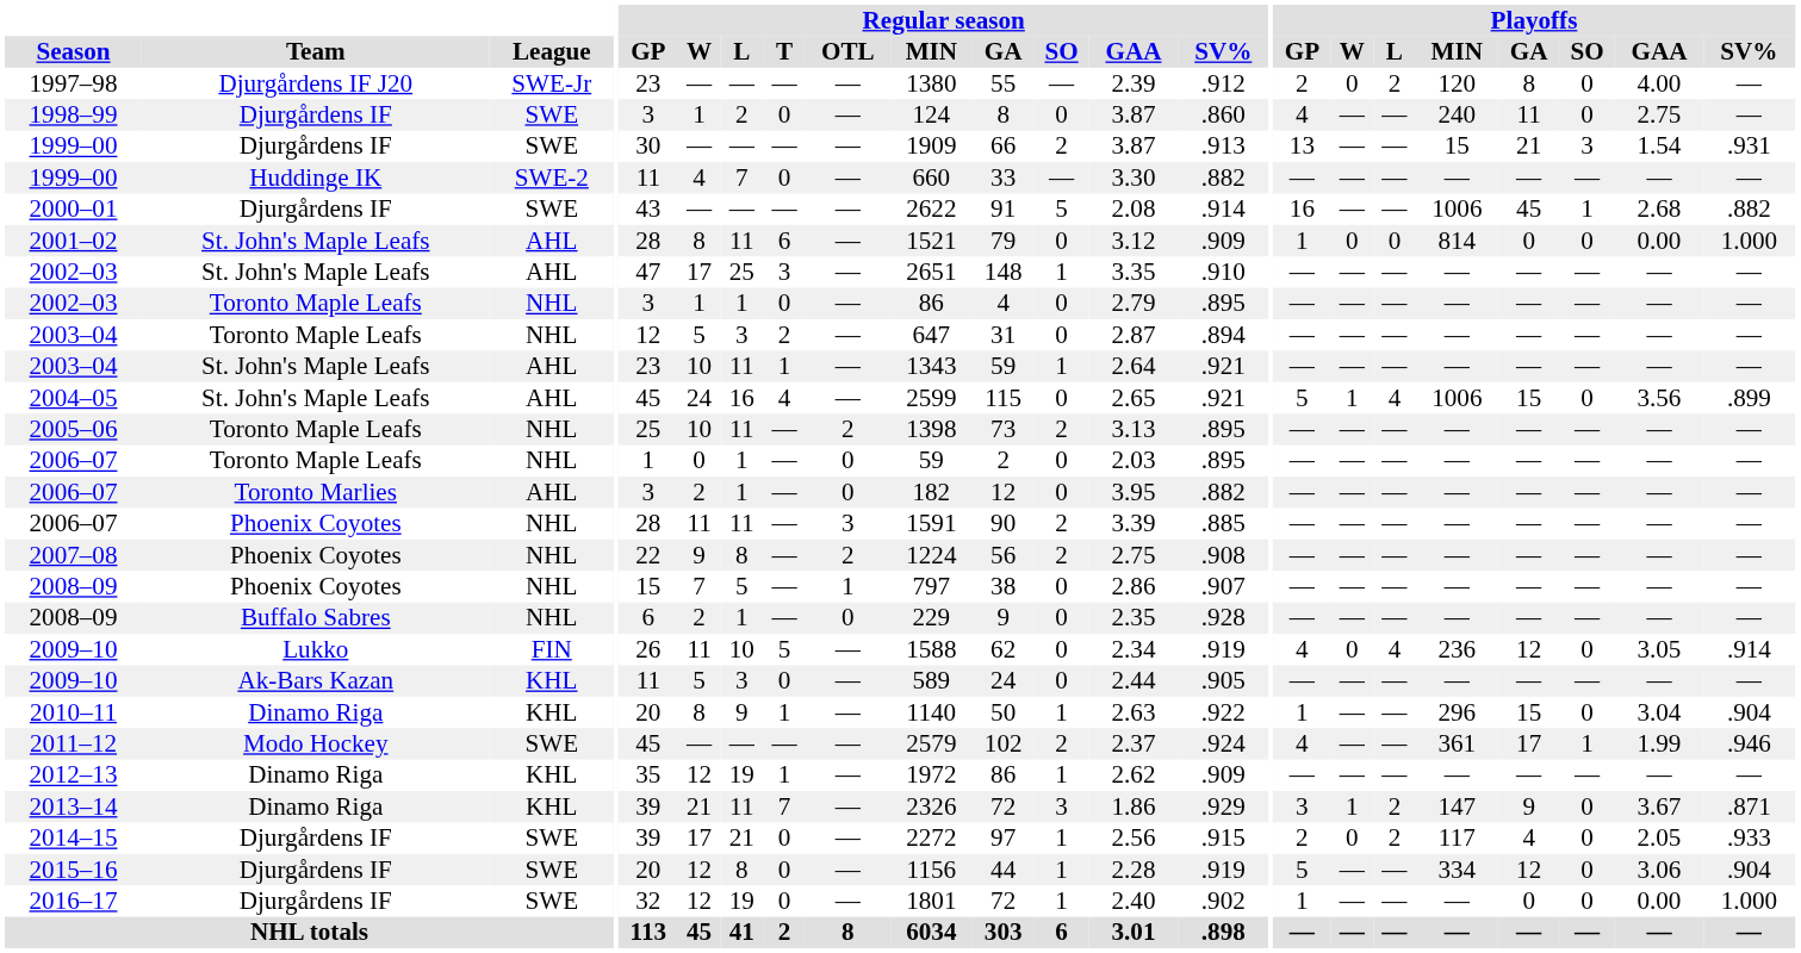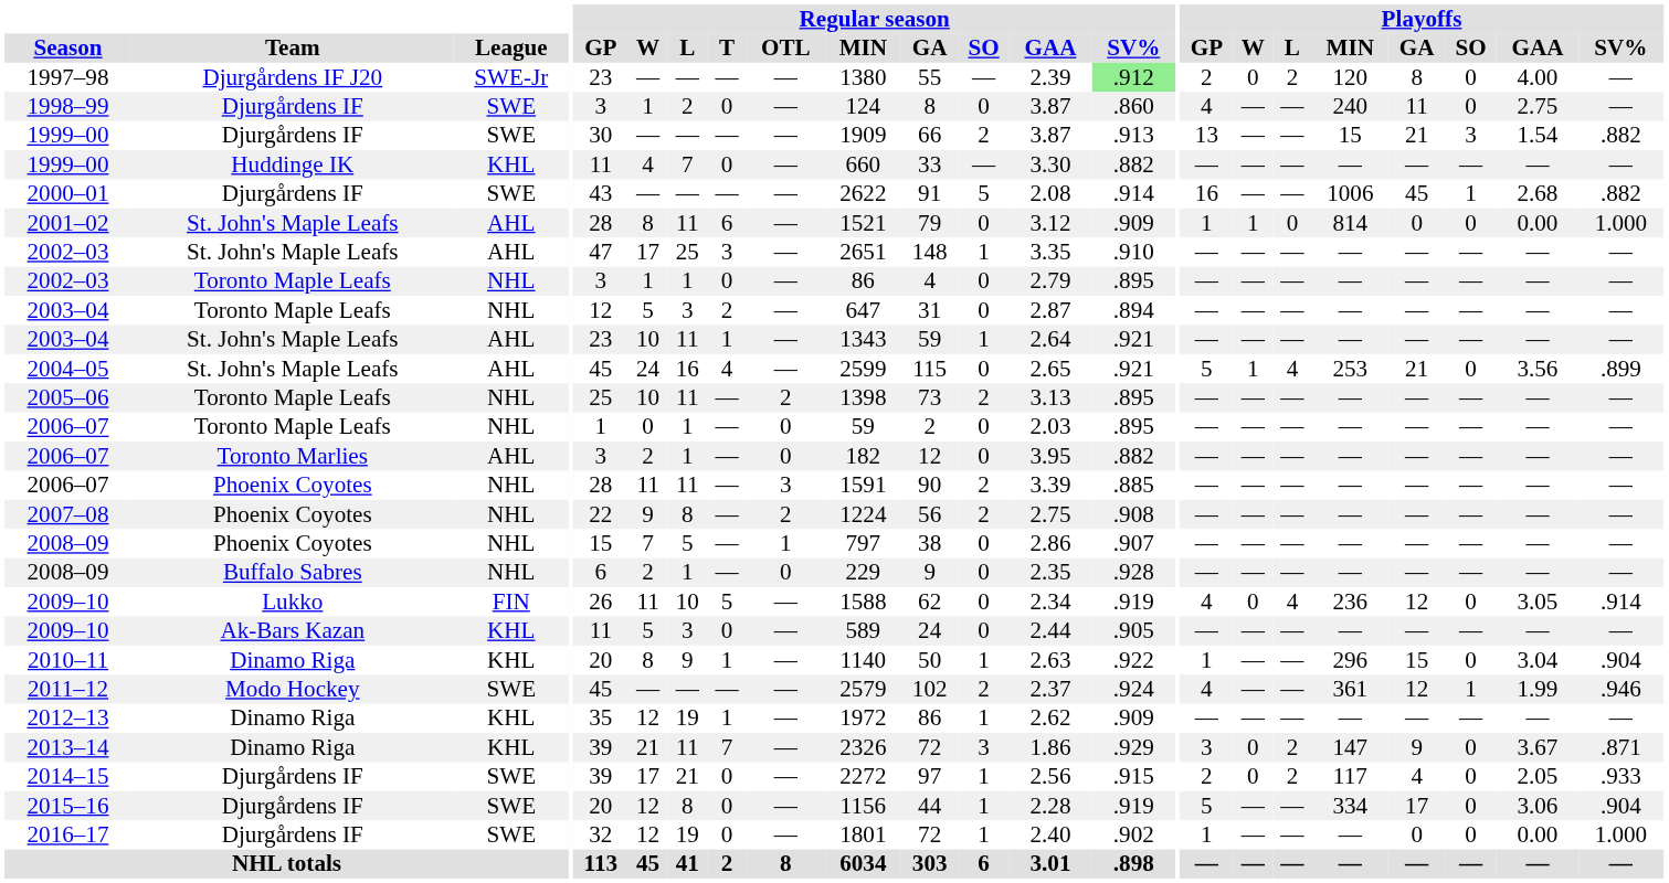 <table border="0" cellpadding="1" cellspacing="0" style="width:90%; text-align:center;">
 <tr bgcolor="#e0e0e0">
 <th colspan="3" bgcolor="#ffffff"></th>
 <th rowspan="99" bgcolor="#ffffff"></th>
 <th colspan="10" bgcolor="#e0e0e0"><a href='#'>Regular season</a></th>
 <th rowspan="99" bgcolor="#ffffff"></th>
 <th colspan="8" bgcolor="#e0e0e0"><a href='#'>Playoffs</a></th>
 </tr>
 <tr bgcolor="#e0e0e0">
 <th><a href='#'>Season</a></th>
 <th>Team</th>
 <th>League</th>
 <th>GP</th>
 <th>W</th>
 <th>L</th>
 <th>T</th>
 <th>OTL</th>
 <th>MIN</th>
 <th>GA</th>
 <th><a href='#'>SO</a></th>
 <th><a href='#'>GAA</a></th>
 <th><a href='#'>SV%</a></th>
 <th>GP</th>
 <th>W</th>
 <th>L</th>
 <th>MIN</th>
 <th>GA</th>
 <th>SO</th>
 <th>GAA</th>
 <th>SV%</th>
 </tr>
 <tr>
 <td>1997–98</td>
 <td><a href='#'>Djurgårdens IF J20</a></td>
 <td><a href='#'>SWE-Jr</a></td>
 <td>23</td>
 <td>—</td>
 <td>—</td>
 <td>—</td>
 <td>—</td>
 <td>1380</td>
 <td>55</td>
 <td>—</td>
 <td>2.39</td>
-<td>.912</td>
+<td style="background: lightgreen;">.912</td>
 <td>2</td>
 <td>0</td>
 <td>2</td>
 <td>120</td>
 <td>8</td>
 <td>0</td>
 <td>4.00</td>
 <td>—</td>
 </tr>
 <tr bgcolor="#f0f0f0">
 <td><a href='#'>1998–99</a></td>
 <td><a href='#'>Djurgårdens IF</a></td>
 <td><a href='#'>SWE</a></td>
 <td>3</td>
 <td>1</td>
 <td>2</td>
 <td>0</td>
 <td>—</td>
 <td>124</td>
 <td>8</td>
 <td>0</td>
 <td>3.87</td>
 <td>.860</td>
 <td>4</td>
 <td>—</td>
 <td>—</td>
 <td>240</td>
 <td>11</td>
 <td>0</td>
 <td>2.75</td>
 <td>—</td>
 </tr>
 <tr>
 <td><a href='#'>1999–00</a></td>
 <td>Djurgårdens IF</td>
 <td>SWE</td>
 <td>30</td>
 <td>—</td>
 <td>—</td>
 <td>—</td>
 <td>—</td>
 <td>1909</td>
 <td>66</td>
 <td>2</td>
 <td>3.87</td>
 <td>.913</td>
 <td>13</td>
 <td>—</td>
 <td>—</td>
 <td>15</td>
 <td>21</td>
 <td>3</td>
 <td>1.54</td>
-<td>.931</td>
+<td>.882</td>
 </tr>
 <tr bgcolor="#f0f0f0">
 <td><a href='#'>1999–00</a></td>
 <td><a href='#'>Huddinge IK</a></td>
-<td><a href='#'>SWE-2</a></td>
+<td><a href='#'>KHL</a></td>
 <td>11</td>
 <td>4</td>
 <td>7</td>
 <td>0</td>
 <td>—</td>
 <td>660</td>
 <td>33</td>
 <td>—</td>
 <td>3.30</td>
 <td>.882</td>
 <td>—</td>
 <td>—</td>
 <td>—</td>
 <td>—</td>
 <td>—</td>
 <td>—</td>
 <td>—</td>
 <td>—</td>
 </tr>
 <tr>
 <td><a href='#'>2000–01</a></td>
 <td>Djurgårdens IF</td>
 <td>SWE</td>
 <td>43</td>
 <td>—</td>
 <td>—</td>
 <td>—</td>
 <td>—</td>
 <td>2622</td>
 <td>91</td>
 <td>5</td>
 <td>2.08</td>
 <td>.914</td>
 <td>16</td>
 <td>—</td>
 <td>—</td>
 <td>1006</td>
 <td>45</td>
 <td>1</td>
 <td>2.68</td>
 <td>.882</td>
 </tr>
 <tr bgcolor="#f0f0f0">
 <td><a href='#'>2001–02</a></td>
 <td><a href='#'>St. John's Maple Leafs</a></td>
 <td><a href='#'>AHL</a></td>
 <td>28</td>
 <td>8</td>
 <td>11</td>
 <td>6</td>
 <td>—</td>
 <td>1521</td>
 <td>79</td>
 <td>0</td>
 <td>3.12</td>
 <td>.909</td>
 <td>1</td>
-<td>0</td>
+<td>1</td>
 <td>0</td>
 <td>814</td>
 <td>0</td>
 <td>0</td>
 <td>0.00</td>
 <td>1.000</td>
 </tr>
 <tr>
 <td><a href='#'>2002–03</a></td>
 <td>St. John's Maple Leafs</td>
 <td>AHL</td>
 <td>47</td>
 <td>17</td>
 <td>25</td>
 <td>3</td>
 <td>—</td>
 <td>2651</td>
 <td>148</td>
 <td>1</td>
 <td>3.35</td>
 <td>.910</td>
 <td>—</td>
 <td>—</td>
 <td>—</td>
 <td>—</td>
 <td>—</td>
 <td>—</td>
 <td>—</td>
 <td>—</td>
 </tr>
 <tr bgcolor="#f0f0f0">
 <td><a href='#'>2002–03</a></td>
 <td><a href='#'>Toronto Maple Leafs</a></td>
 <td><a href='#'>NHL</a></td>
 <td>3</td>
 <td>1</td>
 <td>1</td>
 <td>0</td>
 <td>—</td>
 <td>86</td>
 <td>4</td>
 <td>0</td>
 <td>2.79</td>
 <td>.895</td>
 <td>—</td>
 <td>—</td>
 <td>—</td>
 <td>—</td>
 <td>—</td>
 <td>—</td>
 <td>—</td>
 <td>—</td>
 </tr>
 <tr>
 <td><a href='#'>2003–04</a></td>
 <td>Toronto Maple Leafs</td>
 <td>NHL</td>
 <td>12</td>
 <td>5</td>
 <td>3</td>
 <td>2</td>
 <td>—</td>
 <td>647</td>
 <td>31</td>
 <td>0</td>
 <td>2.87</td>
 <td>.894</td>
 <td>—</td>
 <td>—</td>
 <td>—</td>
 <td>—</td>
 <td>—</td>
 <td>—</td>
 <td>—</td>
 <td>—</td>
 </tr>
 <tr bgcolor="#f0f0f0">
 <td><a href='#'>2003–04</a></td>
 <td>St. John's Maple Leafs</td>
 <td>AHL</td>
 <td>23</td>
 <td>10</td>
 <td>11</td>
 <td>1</td>
 <td>—</td>
 <td>1343</td>
 <td>59</td>
 <td>1</td>
 <td>2.64</td>
 <td>.921</td>
 <td>—</td>
 <td>—</td>
 <td>—</td>
 <td>—</td>
 <td>—</td>
 <td>—</td>
 <td>—</td>
 <td>—</td>
 </tr>
 <tr>
 <td><a href='#'>2004–05</a></td>
 <td>St. John's Maple Leafs</td>
 <td>AHL</td>
 <td>45</td>
 <td>24</td>
 <td>16</td>
 <td>4</td>
 <td>—</td>
 <td>2599</td>
 <td>115</td>
 <td>0</td>
 <td>2.65</td>
 <td>.921</td>
 <td>5</td>
 <td>1</td>
 <td>4</td>
-<td>1006</td>
-<td>15</td>
+<td>253</td>
+<td>21</td>
 <td>0</td>
 <td>3.56</td>
 <td>.899</td>
 </tr>
 <tr bgcolor="#f0f0f0">
 <td><a href='#'>2005–06</a></td>
 <td>Toronto Maple Leafs</td>
 <td>NHL</td>
 <td>25</td>
 <td>10</td>
 <td>11</td>
 <td>—</td>
 <td>2</td>
 <td>1398</td>
 <td>73</td>
 <td>2</td>
 <td>3.13</td>
 <td>.895</td>
 <td>—</td>
 <td>—</td>
 <td>—</td>
 <td>—</td>
 <td>—</td>
 <td>—</td>
 <td>—</td>
 <td>—</td>
 </tr>
 <tr>
 <td><a href='#'>2006–07</a></td>
 <td>Toronto Maple Leafs</td>
 <td>NHL</td>
 <td>1</td>
 <td>0</td>
 <td>1</td>
 <td>—</td>
 <td>0</td>
 <td>59</td>
 <td>2</td>
 <td>0</td>
 <td>2.03</td>
 <td>.895</td>
 <td>—</td>
 <td>—</td>
 <td>—</td>
 <td>—</td>
 <td>—</td>
 <td>—</td>
 <td>—</td>
 <td>—</td>
 </tr>
 <tr bgcolor="#f0f0f0">
 <td><a href='#'>2006–07</a></td>
 <td><a href='#'>Toronto Marlies</a></td>
 <td>AHL</td>
 <td>3</td>
 <td>2</td>
 <td>1</td>
 <td>—</td>
 <td>0</td>
 <td>182</td>
 <td>12</td>
 <td>0</td>
 <td>3.95</td>
 <td>.882</td>
 <td>—</td>
 <td>—</td>
 <td>—</td>
 <td>—</td>
 <td>—</td>
 <td>—</td>
 <td>—</td>
 <td>—</td>
 </tr>
 <tr>
 <td>2006–07</td>
 <td><a href='#'>Phoenix Coyotes</a></td>
 <td>NHL</td>
 <td>28</td>
 <td>11</td>
 <td>11</td>
 <td>—</td>
 <td>3</td>
 <td>1591</td>
 <td>90</td>
 <td>2</td>
 <td>3.39</td>
 <td>.885</td>
 <td>—</td>
 <td>—</td>
 <td>—</td>
 <td>—</td>
 <td>—</td>
 <td>—</td>
 <td>—</td>
 <td>—</td>
 </tr>
 <tr bgcolor="#f0f0f0">
 <td><a href='#'>2007–08</a></td>
 <td>Phoenix Coyotes</td>
 <td>NHL</td>
 <td>22</td>
 <td>9</td>
 <td>8</td>
 <td>—</td>
 <td>2</td>
 <td>1224</td>
 <td>56</td>
 <td>2</td>
 <td>2.75</td>
 <td>.908</td>
 <td>—</td>
 <td>—</td>
 <td>—</td>
 <td>—</td>
 <td>—</td>
 <td>—</td>
 <td>—</td>
 <td>—</td>
 </tr>
 <tr>
 <td><a href='#'>2008–09</a></td>
 <td>Phoenix Coyotes</td>
 <td>NHL</td>
 <td>15</td>
 <td>7</td>
 <td>5</td>
 <td>—</td>
 <td>1</td>
 <td>797</td>
 <td>38</td>
 <td>0</td>
 <td>2.86</td>
 <td>.907</td>
 <td>—</td>
 <td>—</td>
 <td>—</td>
 <td>—</td>
 <td>—</td>
 <td>—</td>
 <td>—</td>
 <td>—</td>
 </tr>
 <tr bgcolor="#f0f0f0">
 <td>2008–09</td>
 <td><a href='#'>Buffalo Sabres</a></td>
 <td>NHL</td>
 <td>6</td>
 <td>2</td>
 <td>1</td>
 <td>—</td>
 <td>0</td>
 <td>229</td>
 <td>9</td>
 <td>0</td>
 <td>2.35</td>
 <td>.928</td>
 <td>—</td>
 <td>—</td>
 <td>—</td>
 <td>—</td>
 <td>—</td>
 <td>—</td>
 <td>—</td>
 <td>—</td>
 </tr>
 <tr>
 <td><a href='#'>2009–10</a></td>
 <td><a href='#'>Lukko</a></td>
 <td><a href='#'>FIN</a></td>
 <td>26</td>
 <td>11</td>
 <td>10</td>
 <td>5</td>
 <td>—</td>
 <td>1588</td>
 <td>62</td>
 <td>0</td>
 <td>2.34</td>
 <td>.919</td>
 <td>4</td>
 <td>0</td>
 <td>4</td>
 <td>236</td>
 <td>12</td>
 <td>0</td>
 <td>3.05</td>
 <td>.914</td>
 </tr>
 <tr bgcolor="#f0f0f0">
 <td><a href='#'>2009–10</a></td>
 <td><a href='#'>Ak-Bars Kazan</a></td>
 <td><a href='#'>KHL</a></td>
 <td>11</td>
 <td>5</td>
 <td>3</td>
 <td>0</td>
 <td>—</td>
 <td>589</td>
 <td>24</td>
 <td>0</td>
 <td>2.44</td>
 <td>.905</td>
 <td>—</td>
 <td>—</td>
 <td>—</td>
 <td>—</td>
 <td>—</td>
 <td>—</td>
 <td>—</td>
 <td>—</td>
 </tr>
 <tr>
 <td><a href='#'>2010–11</a></td>
 <td><a href='#'>Dinamo Riga</a></td>
 <td>KHL</td>
 <td>20</td>
 <td>8</td>
 <td>9</td>
 <td>1</td>
 <td>—</td>
 <td>1140</td>
 <td>50</td>
 <td>1</td>
 <td>2.63</td>
 <td>.922</td>
 <td>1</td>
 <td>—</td>
 <td>—</td>
 <td>296</td>
 <td>15</td>
 <td>0</td>
 <td>3.04</td>
 <td>.904</td>
 </tr>
 <tr bgcolor="#f0f0f0">
 <td><a href='#'>2011–12</a></td>
 <td><a href='#'>Modo Hockey</a></td>
 <td>SWE</td>
 <td>45</td>
 <td>—</td>
 <td>—</td>
 <td>—</td>
 <td>—</td>
 <td>2579</td>
 <td>102</td>
 <td>2</td>
 <td>2.37</td>
 <td>.924</td>
 <td>4</td>
 <td>—</td>
 <td>—</td>
 <td>361</td>
-<td>17</td>
+<td>12</td>
 <td>1</td>
 <td>1.99</td>
 <td>.946</td>
 </tr>
 <tr>
 <td><a href='#'>2012–13</a></td>
 <td>Dinamo Riga</td>
 <td>KHL</td>
 <td>35</td>
 <td>12</td>
 <td>19</td>
 <td>1</td>
 <td>—</td>
 <td>1972</td>
 <td>86</td>
 <td>1</td>
 <td>2.62</td>
 <td>.909</td>
 <td>—</td>
 <td>—</td>
 <td>—</td>
 <td>—</td>
 <td>—</td>
 <td>—</td>
 <td>—</td>
 <td>—</td>
 </tr>
 <tr bgcolor="#f0f0f0">
 <td><a href='#'>2013–14</a></td>
 <td>Dinamo Riga</td>
 <td>KHL</td>
 <td>39</td>
 <td>21</td>
 <td>11</td>
 <td>7</td>
 <td>—</td>
 <td>2326</td>
 <td>72</td>
 <td>3</td>
 <td>1.86</td>
 <td>.929</td>
 <td>3</td>
-<td>1</td>
+<td>0</td>
 <td>2</td>
 <td>147</td>
 <td>9</td>
 <td>0</td>
 <td>3.67</td>
 <td>.871</td>
 </tr>
 <tr>
 <td><a href='#'>2014–15</a></td>
 <td>Djurgårdens IF</td>
 <td>SWE</td>
 <td>39</td>
 <td>17</td>
 <td>21</td>
 <td>0</td>
 <td>—</td>
 <td>2272</td>
 <td>97</td>
 <td>1</td>
 <td>2.56</td>
 <td>.915</td>
 <td>2</td>
 <td>0</td>
 <td>2</td>
 <td>117</td>
 <td>4</td>
 <td>0</td>
 <td>2.05</td>
 <td>.933</td>
 </tr>
 <tr bgcolor="#f0f0f0">
 <td><a href='#'>2015–16</a></td>
 <td>Djurgårdens IF</td>
 <td>SWE</td>
 <td>20</td>
 <td>12</td>
 <td>8</td>
 <td>0</td>
 <td>—</td>
 <td>1156</td>
 <td>44</td>
 <td>1</td>
 <td>2.28</td>
 <td>.919</td>
 <td>5</td>
 <td>—</td>
 <td>—</td>
 <td>334</td>
-<td>12</td>
+<td>17</td>
 <td>0</td>
 <td>3.06</td>
 <td>.904</td>
 </tr>
 <tr>
 <td><a href='#'>2016–17</a></td>
 <td>Djurgårdens IF</td>
 <td>SWE</td>
 <td>32</td>
 <td>12</td>
 <td>19</td>
 <td>0</td>
 <td>—</td>
 <td>1801</td>
 <td>72</td>
 <td>1</td>
 <td>2.40</td>
 <td>.902</td>
 <td>1</td>
 <td>—</td>
 <td>—</td>
 <td>—</td>
 <td>0</td>
 <td>0</td>
 <td>0.00</td>
 <td>1.000</td>
 </tr>
 <tr bgcolor="#e0e0e0">
 <th colspan=3>NHL totals</th>
 <th>113</th>
 <th>45</th>
 <th>41</th>
 <th>2</th>
 <th>8</th>
 <th>6034</th>
 <th>303</th>
 <th>6</th>
 <th>3.01</th>
 <th>.898</th>
 <th>—</th>
 <th>—</th>
 <th>—</th>
 <th>—</th>
 <th>—</th>
 <th>—</th>
 <th>—</th>
 <th>—</th>
 </tr>
 </table>
